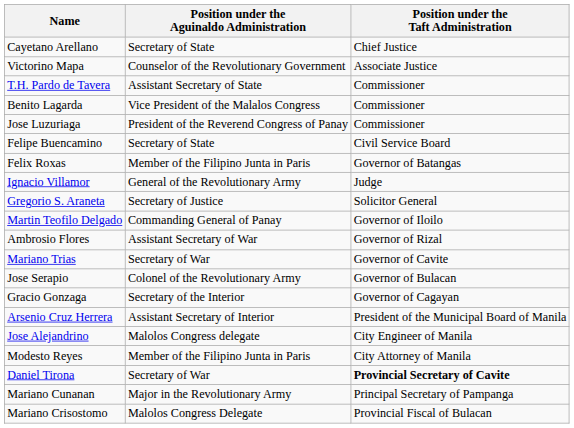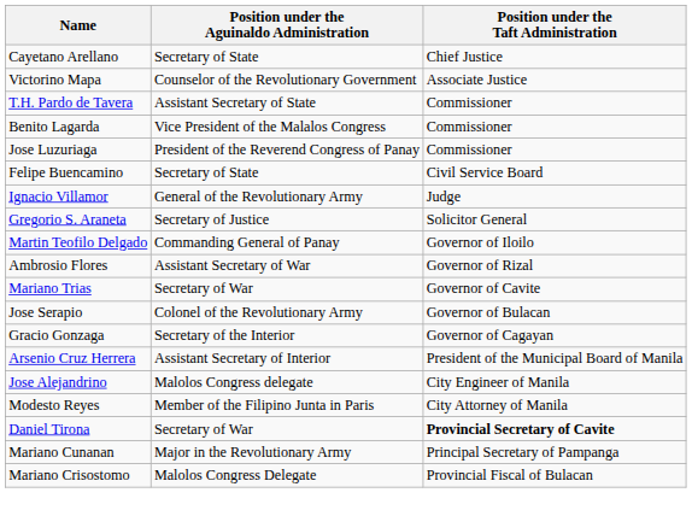 <table class="wikitable">
 <tr>
 <th>Name</th>
 <th>Position under the<br>Aguinaldo Administration</th>
 <th>Position under the<br>Taft Administration</th>
 </tr>
 <tr>
 <td>Cayetano Arellano</td>
 <td>Secretary of State</td>
 <td>Chief Justice</td>
 </tr>
 <tr>
 <td>Victorino Mapa</td>
 <td>Counselor of the Revolutionary Government</td>
 <td>Associate Justice</td>
 </tr>
 <tr>
 <td><a href='#'>T.H. Pardo de Tavera</a></td>
 <td>Assistant Secretary of State</td>
 <td>Commissioner</td>
 </tr>
 <tr>
 <td>Benito Lagarda</td>
 <td>Vice President of the Malalos Congress</td>
 <td>Commissioner</td>
 </tr>
 <tr>
 <td>Jose Luzuriaga</td>
 <td>President of the Reverend Congress of Panay</td>
 <td>Commissioner</td>
 </tr>
 <tr>
 <td>Felipe Buencamino</td>
 <td>Secretary of State</td>
 <td>Civil Service Board</td>
-</tr>
-<tr>
-<td>Felix Roxas</td>
-<td>Member of the Filipino Junta in Paris</td>
-<td>Governor of Batangas</td>
 </tr>
 <tr>
 <td><a href='#'>Ignacio Villamor</a></td>
 <td>General of the Revolutionary Army</td>
 <td>Judge</td>
 </tr>
 <tr>
 <td><a href='#'>Gregorio S. Araneta</a></td>
 <td>Secretary of Justice</td>
 <td>Solicitor General</td>
 </tr>
 <tr>
 <td><a href='#'>Martin Teofilo Delgado</a></td>
 <td>Commanding General of Panay</td>
 <td>Governor of Iloilo</td>
 </tr>
 <tr>
 <td>Ambrosio Flores</td>
 <td>Assistant Secretary of War</td>
 <td>Governor of Rizal</td>
 </tr>
 <tr>
 <td><a href='#'>Mariano Trias</a></td>
 <td>Secretary of War</td>
 <td>Governor of Cavite</td>
 </tr>
 <tr>
 <td>Jose Serapio</td>
 <td>Colonel of the Revolutionary Army</td>
 <td>Governor of Bulacan</td>
 </tr>
 <tr>
 <td>Gracio Gonzaga</td>
 <td>Secretary of the Interior</td>
 <td>Governor of Cagayan</td>
 </tr>
 <tr>
 <td><a href='#'>Arsenio Cruz Herrera</a></td>
 <td>Assistant Secretary of Interior</td>
 <td>President of the Municipal Board of Manila</td>
 </tr>
 <tr>
 <td><a href='#'>Jose Alejandrino</a></td>
 <td>Malolos Congress delegate</td>
 <td>City Engineer of Manila</td>
 </tr>
 <tr>
 <td>Modesto Reyes</td>
 <td>Member of the Filipino Junta in Paris</td>
 <td>City Attorney of Manila</td>
 </tr>
 <tr>
 <td><a href='#'>Daniel Tirona</a></td>
 <td>Secretary of War</td>
 <td><strong>Provincial Secretary of Cavite</strong></td>
 </tr>
 <tr>
 <td>Mariano Cunanan</td>
 <td>Major in the Revolutionary Army</td>
 <td>Principal Secretary of Pampanga</td>
 </tr>
 <tr>
 <td>Mariano Crisostomo</td>
 <td>Malolos Congress Delegate</td>
 <td>Provincial Fiscal of Bulacan</td>
 </tr>
 </table>
